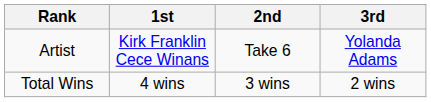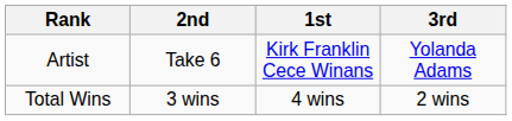 <table class="wikitable" border="1">
 <tr>
 <th width="100">Rank</th>
+<th width="100">2nd</th>
 <th width="100">1st</th>
-<th width="100">2nd</th>
 <th width="100">3rd</th>
 </tr>
 <tr align=center>
 <td>Artist</td>
+<td>Take 6</td>
 <td><a href='#'>Kirk Franklin</a><br><a href='#'>Cece Winans</a></td>
-<td>Take 6</td>
 <td><a href='#'>Yolanda Adams</a></td>
 </tr>
 <tr align=center>
 <td>Total Wins</td>
+<td>3 wins</td>
 <td>4 wins</td>
-<td>3 wins</td>
 <td>2 wins</td>
 </tr>
 </table>
